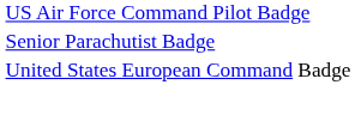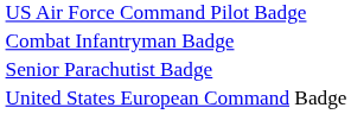 <table>
 <tr>
 <td></td>
 <td><a href='#'>US Air Force Command Pilot Badge</a></td>
+</tr>
+<tr>
+<td></td>
+<td><a href='#'>Combat Infantryman Badge</a></td>
 </tr>
 <tr>
 <td></td>
 <td><a href='#'>Senior Parachutist Badge</a></td>
 </tr>
 <tr>
 <td></td>
 <td><a href='#'>United States European Command</a> Badge</td>
 </tr>
 </table>
